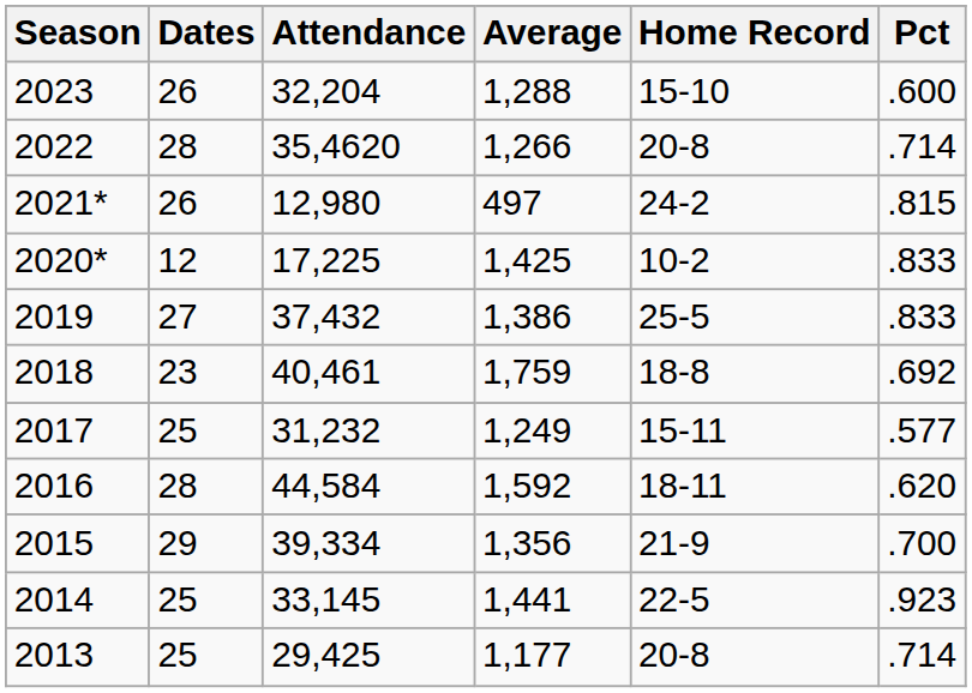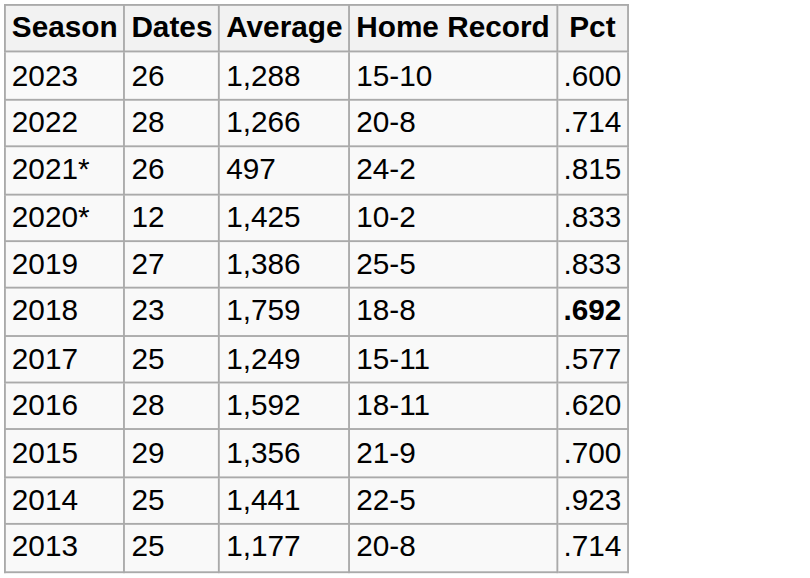 <table class="wikitable">
 <tr>
 <th>Season</th>
 <th>Dates</th>
-<th>Attendance</th>
 <th>Average</th>
 <th>Home Record</th>
 <th>Pct</th>
 </tr>
 <tr>
 <td>2023</td>
 <td>26</td>
-<td>32,204</td>
 <td>1,288</td>
 <td>15-10</td>
 <td>.600</td>
 </tr>
 <tr>
 <td>2022</td>
 <td>28</td>
-<td>35,4620</td>
 <td>1,266</td>
 <td>20-8</td>
 <td>.714</td>
 </tr>
 <tr>
 <td>2021*</td>
 <td>26</td>
-<td>12,980</td>
 <td>497</td>
 <td>24-2</td>
 <td>.815</td>
 </tr>
 <tr>
 <td>2020*</td>
 <td>12</td>
-<td>17,225</td>
 <td>1,425</td>
 <td>10-2</td>
 <td>.833</td>
 </tr>
 <tr>
 <td>2019</td>
 <td>27</td>
-<td>37,432</td>
 <td>1,386</td>
 <td>25-5</td>
 <td>.833</td>
 </tr>
 <tr>
 <td>2018</td>
 <td>23</td>
-<td>40,461</td>
 <td>1,759</td>
 <td>18-8</td>
-<td>.692</td>
+<td><strong>.692</strong></td>
 </tr>
 <tr>
 <td>2017</td>
 <td>25</td>
-<td>31,232</td>
 <td>1,249</td>
 <td>15-11</td>
 <td>.577</td>
 </tr>
 <tr>
 <td>2016</td>
 <td>28</td>
-<td>44,584</td>
 <td>1,592</td>
 <td>18-11</td>
 <td>.620</td>
 </tr>
 <tr>
 <td>2015</td>
 <td>29</td>
-<td>39,334</td>
 <td>1,356</td>
 <td>21-9</td>
 <td>.700</td>
 </tr>
 <tr>
 <td>2014</td>
 <td>25</td>
-<td>33,145</td>
 <td>1,441</td>
 <td>22-5</td>
 <td>.923</td>
 </tr>
 <tr>
 <td>2013</td>
 <td>25</td>
-<td>29,425</td>
 <td>1,177</td>
 <td>20-8</td>
 <td>.714</td>
 </tr>
 </table>
